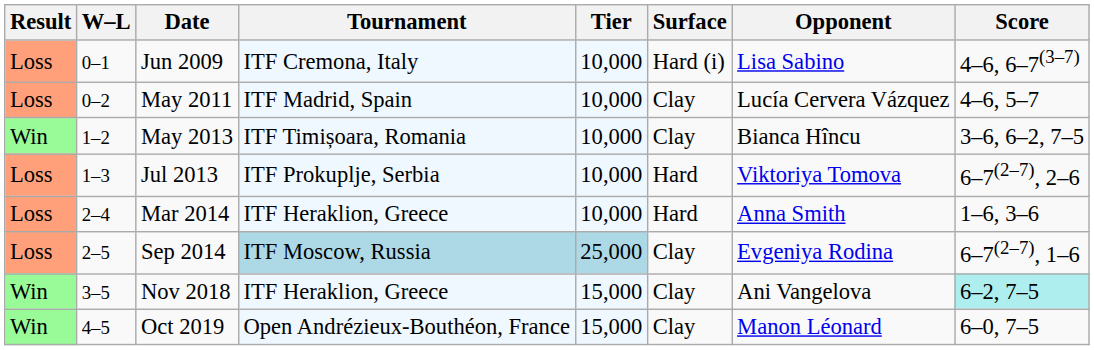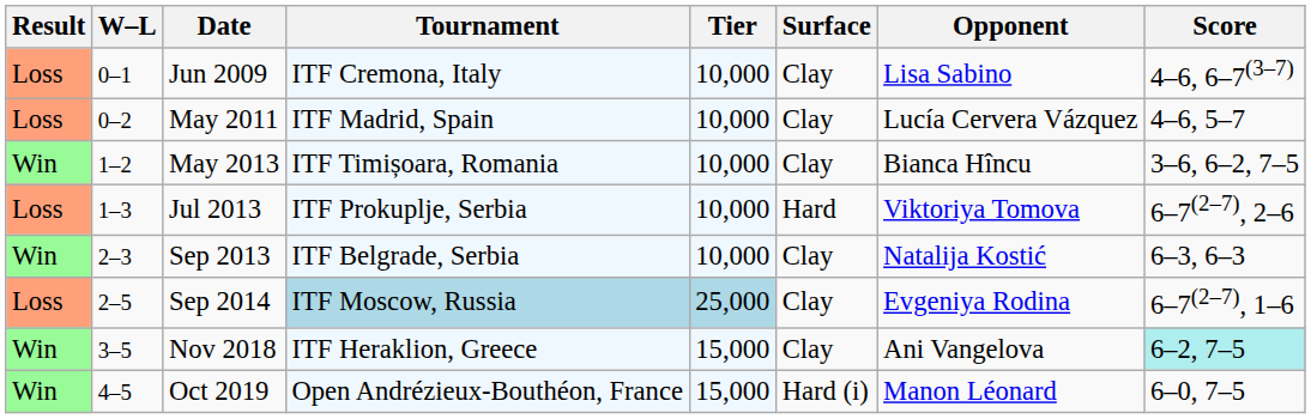 <table class="sortable wikitable">
 <tr>
 <th>Result</th>
 <th class="unsortable">W–L</th>
 <th>Date</th>
 <th>Tournament</th>
 <th>Tier</th>
 <th>Surface</th>
 <th>Opponent</th>
 <th class="unsortable">Score</th>
 </tr>
 <tr>
 <td style="background:#ffa07a;">Loss</td>
 <td><small>0–1</small></td>
 <td>Jun 2009</td>
 <td style="background:#f0f8ff;">ITF Cremona, Italy</td>
 <td style="background:#f0f8ff;">10,000</td>
-<td>Hard (i)</td>
+<td>Clay</td>
 <td> <a href='#'>Lisa Sabino</a></td>
 <td>4–6, 6–7<sup>(3–7)</sup></td>
 </tr>
 <tr>
 <td style="background:#ffa07a;">Loss</td>
 <td><small>0–2</small></td>
 <td>May 2011</td>
 <td style="background:#f0f8ff;">ITF Madrid, Spain</td>
 <td style="background:#f0f8ff;">10,000</td>
 <td>Clay</td>
 <td> Lucía Cervera Vázquez</td>
 <td>4–6, 5–7</td>
 </tr>
 <tr>
 <td style="background:#98fb98;">Win</td>
 <td><small>1–2</small></td>
 <td>May 2013</td>
 <td style="background:#f0f8ff;">ITF Timișoara, Romania</td>
 <td style="background:#f0f8ff;">10,000</td>
 <td>Clay</td>
 <td> Bianca Hîncu</td>
 <td>3–6, 6–2, 7–5</td>
 </tr>
 <tr>
 <td style="background:#ffa07a;">Loss</td>
 <td><small>1–3</small></td>
 <td>Jul 2013</td>
 <td style="background:#f0f8ff;">ITF Prokuplje, Serbia</td>
 <td style="background:#f0f8ff;">10,000</td>
 <td>Hard</td>
 <td> <a href='#'>Viktoriya Tomova</a></td>
 <td>6–7<sup>(2–7)</sup>, 2–6</td>
 </tr>
 <tr>
-<td style="background:#ffa07a;">Loss</td>
-<td><small>2–4</small></td>
-<td>Mar 2014</td>
-<td style="background:#f0f8ff;">ITF Heraklion, Greece</td>
+<td style="background:#98fb98;">Win</td>
+<td><small>2–3</small></td>
+<td>Sep 2013</td>
+<td style="background:#f0f8ff;">ITF Belgrade, Serbia</td>
 <td style="background:#f0f8ff;">10,000</td>
-<td>Hard</td>
-<td> <a href='#'>Anna Smith</a></td>
-<td>1–6, 3–6</td>
+<td>Clay</td>
+<td> <a href='#'>Natalija Kostić</a></td>
+<td>6–3, 6–3</td>
 </tr>
 <tr>
 <td style="background:#ffa07a;">Loss</td>
 <td><small>2–5</small></td>
 <td>Sep 2014</td>
 <td style="background:lightblue;">ITF Moscow, Russia</td>
 <td style="background:lightblue;">25,000</td>
 <td>Clay</td>
 <td> <a href='#'>Evgeniya Rodina</a></td>
 <td>6–7<sup>(2–7)</sup>, 1–6</td>
 </tr>
 <tr>
 <td style="background:#98fb98;">Win</td>
 <td><small>3–5</small></td>
 <td>Nov 2018</td>
 <td style="background:#f0f8ff;">ITF Heraklion, Greece</td>
 <td style="background:#f0f8ff;">15,000</td>
 <td>Clay</td>
 <td> Ani Vangelova</td>
 <td style="background: paleturquoise;">6–2, 7–5</td>
 </tr>
 <tr>
 <td style="background:#98fb98;">Win</td>
 <td><small>4–5</small></td>
 <td>Oct 2019</td>
 <td style="background:#f0f8ff;">Open Andrézieux-Bouthéon, France</td>
 <td style="background:#f0f8ff;">15,000</td>
-<td>Clay</td>
+<td>Hard (i)</td>
 <td> <a href='#'>Manon Léonard</a></td>
 <td>6–0, 7–5</td>
 </tr>
 </table>
